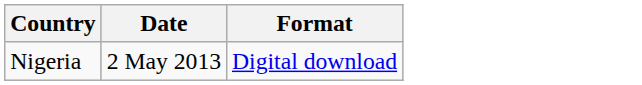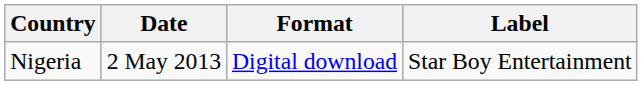 <table class="wikitable sortable">
 <tr>
 <th>Country</th>
 <th>Date</th>
 <th>Format</th>
+<th>Label</th>
 </tr>
 <tr>
 <td>Nigeria</td>
 <td>2 May 2013</td>
 <td><a href='#'>Digital download</a></td>
+<td>Star Boy Entertainment</td>
 </tr>
 </table>
